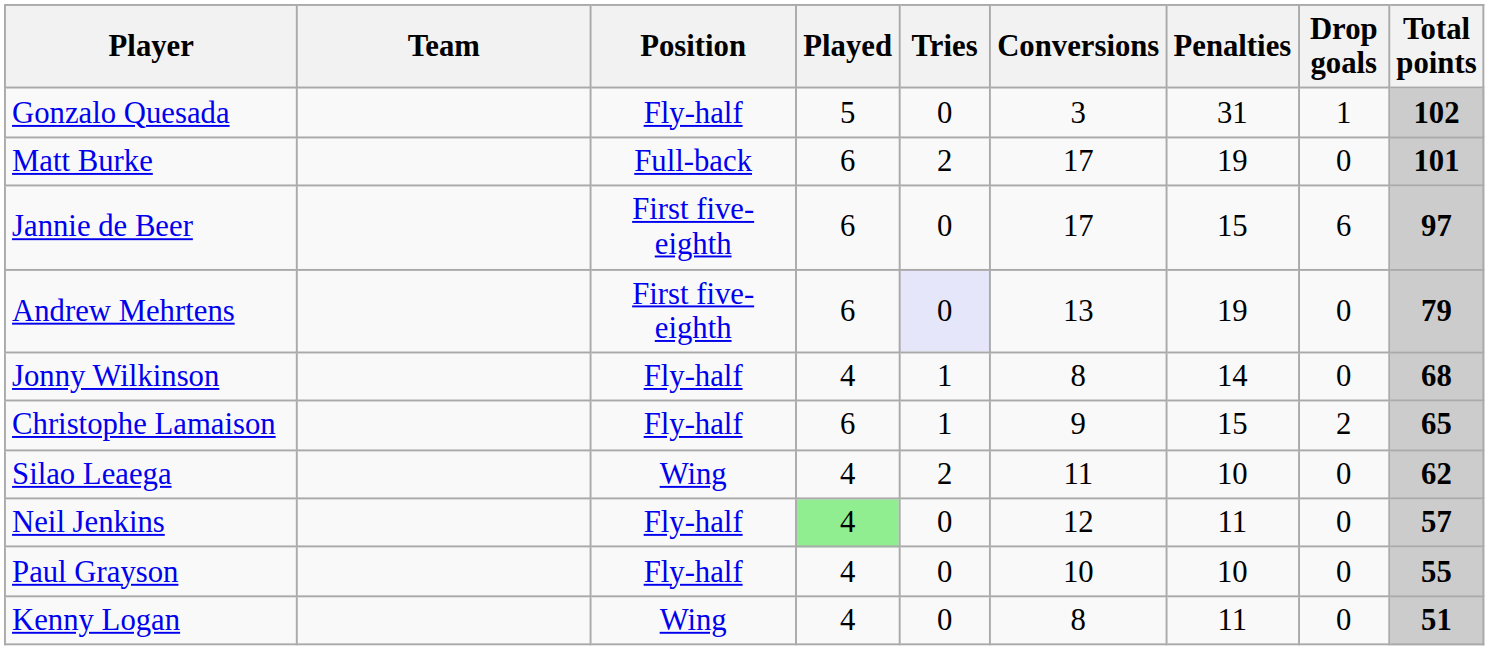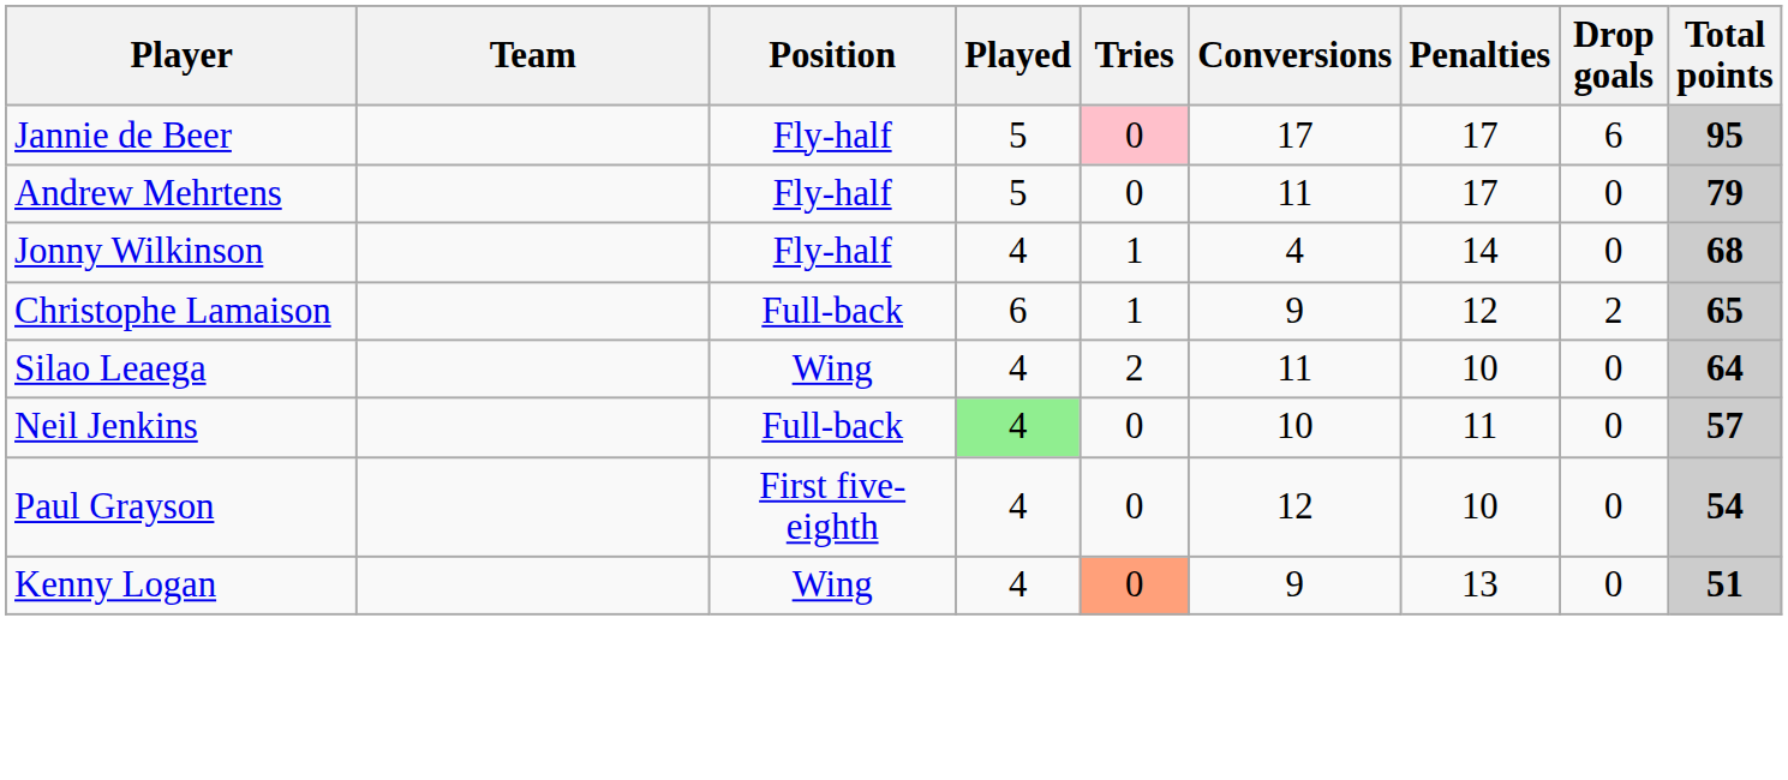 <table class="wikitable" style="text-align:center">
 <tr>
 <th width=145>Player</th>
 <th width=145>Team</th>
 <th width=100>Position</th>
 <th width=40>Played</th>
 <th width=40>Tries</th>
 <th width=40>Conversions</th>
 <th width=40>Penalties</th>
 <th width=40>Drop goals</th>
 <th width=40>Total points</th>
 </tr>
 <tr>
-<td align="left"><a href='#'>Gonzalo Quesada</a></td>
+<td align="left"><a href='#'>Jannie de Beer</a></td>
+<td align="left"></td>
+<td><a href='#'>Fly-half</a></td>
+<td>5</td>
+<td style="background: pink;">0</td>
+<td>17</td>
+<td>17</td>
+<td>6</td>
+<td ! scope=row style="background:#ccc"><strong>95</strong></td>
+</tr>
+<tr>
+<td align="left"><a href='#'>Andrew Mehrtens</a></td>
 <td align="left"></td>
 <td><a href='#'>Fly-half</a></td>
 <td>5</td>
 <td>0</td>
-<td>3</td>
-<td>31</td>
-<td>1</td>
-<td ! scope=row style="background:#ccc"><strong>102</strong></td>
-</tr>
-<tr>
-<td align="left"><a href='#'>Matt Burke</a></td>
-<td align="left"></td>
-<td><a href='#'>Full-back</a></td>
-<td>6</td>
-<td>2</td>
+<td>11</td>
 <td>17</td>
-<td>19</td>
-<td>0</td>
-<td ! scope=row style="background:#ccc"><strong>101</strong></td>
-</tr>
-<tr>
-<td align="left"><a href='#'>Jannie de Beer</a></td>
-<td align="left"></td>
-<td><a href='#'>First five-eighth</a></td>
-<td>6</td>
-<td>0</td>
-<td>17</td>
-<td>15</td>
-<td>6</td>
-<td ! scope=row style="background:#ccc"><strong>97</strong></td>
-</tr>
-<tr>
-<td align="left"><a href='#'>Andrew Mehrtens</a></td>
-<td align="left"></td>
-<td><a href='#'>First five-eighth</a></td>
-<td>6</td>
-<td style="background: lavender;">0</td>
-<td>13</td>
-<td>19</td>
 <td>0</td>
 <td ! scope=row style="background:#ccc"><strong>79</strong></td>
 </tr>
 <tr>
 <td align="left"><a href='#'>Jonny Wilkinson</a></td>
 <td align="left"></td>
 <td><a href='#'>Fly-half</a></td>
 <td>4</td>
 <td>1</td>
-<td>8</td>
+<td>4</td>
 <td>14</td>
 <td>0</td>
 <td ! scope=row style="background:#ccc"><strong>68</strong></td>
 </tr>
 <tr>
 <td align="left"><a href='#'>Christophe Lamaison</a></td>
 <td align="left"></td>
-<td><a href='#'>Fly-half</a></td>
+<td><a href='#'>Full-back</a></td>
 <td>6</td>
 <td>1</td>
 <td>9</td>
-<td>15</td>
+<td>12</td>
 <td>2</td>
 <td ! scope=row style="background:#ccc"><strong>65</strong></td>
 </tr>
 <tr>
 <td align="left"><a href='#'>Silao Leaega</a></td>
 <td align="left"></td>
 <td><a href='#'>Wing</a></td>
 <td>4</td>
 <td>2</td>
 <td>11</td>
 <td>10</td>
 <td>0</td>
-<td ! scope=row style="background:#ccc"><strong>62</strong></td>
+<td ! scope=row style="background:#ccc"><strong>64</strong></td>
 </tr>
 <tr>
 <td align="left"><a href='#'>Neil Jenkins</a></td>
 <td align="left"></td>
-<td><a href='#'>Fly-half</a></td>
+<td><a href='#'>Full-back</a></td>
 <td style="background: lightgreen;">4</td>
 <td>0</td>
-<td>12</td>
+<td>10</td>
 <td>11</td>
 <td>0</td>
 <td ! scope=row style="background:#ccc"><strong>57</strong></td>
 </tr>
 <tr>
 <td align="left"><a href='#'>Paul Grayson</a></td>
 <td align="left"></td>
-<td><a href='#'>Fly-half</a></td>
+<td><a href='#'>First five-eighth</a></td>
 <td>4</td>
 <td>0</td>
-<td>10</td>
+<td>12</td>
 <td>10</td>
 <td>0</td>
-<td ! scope=row style="background:#ccc"><strong>55</strong></td>
+<td ! scope=row style="background:#ccc"><strong>54</strong></td>
 </tr>
 <tr>
 <td align="left"><a href='#'>Kenny Logan</a></td>
 <td align="left"></td>
 <td><a href='#'>Wing</a></td>
 <td>4</td>
-<td>0</td>
-<td>8</td>
-<td>11</td>
+<td style="background: lightsalmon;">0</td>
+<td>9</td>
+<td>13</td>
 <td>0</td>
 <td ! scope=row style="background:#ccc"><strong>51</strong></td>
 </tr>
 </table>
